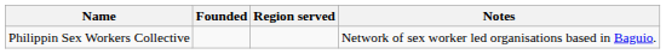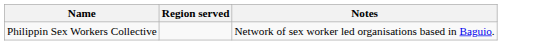 <table class="wikitable sortable">
 <tr>
 <th>Name</th>
-<th>Founded</th>
 <th>Region served</th>
 <th>Notes</th>
 </tr>
 <tr>
 <td>Philippin Sex Workers Collective</td>
 <td></td>
-<td></td>
 <td>Network of sex worker led organisations based in <a href='#'>Baguio</a>.</td>
 </tr>
 </table>
